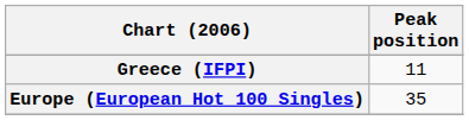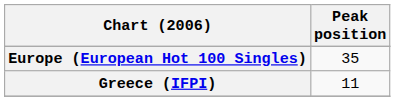 <table class="wikitable sortable plainrowheaders" style="text-align:center">
 <tr>
 <th scope="col">Chart (2006)</th>
 <th scope="col">Peak<br>position</th>
 </tr>
 <tr>
 </tr>
 <tr>
 </tr>
 <tr>
 </tr>
 <tr>
 </tr>
 <tr>
+<th scope="row">Europe (<a href='#'>European Hot 100 Singles</a>)</th>
+<td>35</td>
+</tr>
+<tr>
 <th scope="row">Greece (<a href='#'>IFPI</a>)</th>
 <td>11</td>
-</tr>
-<tr>
-<th scope="row">Europe (<a href='#'>European Hot 100 Singles</a>)</th>
-<td>35</td>
 </tr>
 <tr>
 </tr>
 <tr>
 </tr>
 <tr>
 </tr>
 <tr>
 </tr>
 <tr>
 </tr>
 <tr>
 </tr>
 <tr>
 </tr>
 </table>
